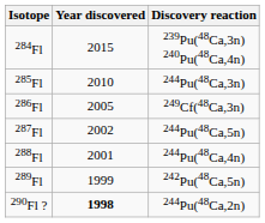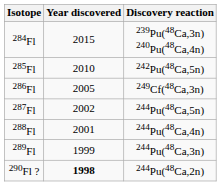 <table class="wikitable" style="text-align:center">
 <tr>
 <th>Isotope</th>
 <th>Year discovered</th>
 <th>Discovery reaction</th>
 </tr>
 <tr id=Flerovium-284>
 <td><sup>284</sup>Fl</td>
 <td>2015</td>
 <td><sup>239</sup>Pu(<sup>48</sup>Ca,3n)<br><sup>240</sup>Pu(<sup>48</sup>Ca,4n)</td>
 </tr>
 <tr id=Flerovium-285>
 <td><sup>285</sup>Fl</td>
 <td>2010</td>
-<td><sup>244</sup>Pu(<sup>48</sup>Ca,3n)</td>
+<td><sup>242</sup>Pu(<sup>48</sup>Ca,5n)</td>
 </tr>
 <tr id=Flerovium-286>
 <td><sup>286</sup>Fl</td>
 <td>2005</td>
 <td><sup>249</sup>Cf(<sup>48</sup>Ca,3n) </td>
 </tr>
 <tr id=Flerovium-287>
 <td><sup>287</sup>Fl</td>
 <td>2002</td>
 <td><sup>244</sup>Pu(<sup>48</sup>Ca,5n)</td>
 </tr>
 <tr id=Flerovium-288>
 <td><sup>288</sup>Fl</td>
 <td>2001</td>
 <td><sup>244</sup>Pu(<sup>48</sup>Ca,4n)</td>
 </tr>
 <tr id=Flerovium-289>
 <td><sup>289</sup>Fl</td>
 <td>1999</td>
-<td><sup>242</sup>Pu(<sup>48</sup>Ca,5n)</td>
+<td><sup>244</sup>Pu(<sup>48</sup>Ca,3n)</td>
 </tr>
 <tr id=Flerovium-290>
 <td><sup>290</sup>Fl ?</td>
 <td><strong>1998</strong></td>
 <td><sup>244</sup>Pu(<sup>48</sup>Ca,2n)</td>
 </tr>
 </table>
